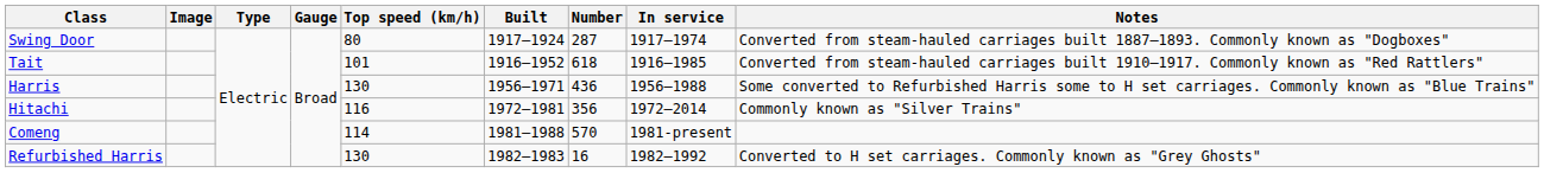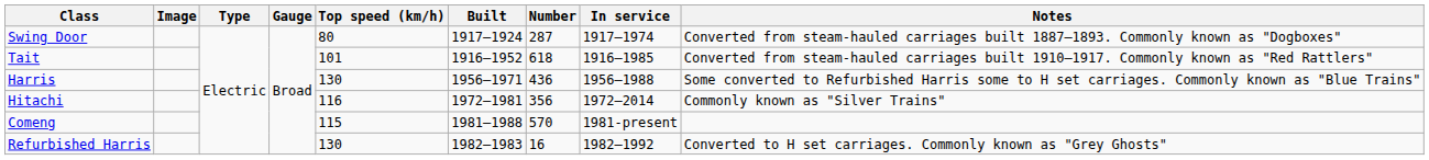 <table class="wikitable sortable">
 <tr>
 <th>Class</th>
 <th>Image</th>
 <th>Type</th>
 <th>Gauge</th>
 <th>Top speed (km/h)</th>
 <th>Built</th>
 <th>Number</th>
 <th>In service</th>
 <th>Notes</th>
 </tr>
 <tr>
 <td><a href='#'>Swing Door</a></td>
 <td></td>
 <td rowspan="6">Electric</td>
 <td rowspan="6">Broad</td>
 <td>80</td>
 <td>1917–1924</td>
 <td>287</td>
 <td>1917–1974</td>
 <td>Converted from steam-hauled carriages built 1887–1893. Commonly known as "Dogboxes"</td>
 </tr>
 <tr>
 <td><a href='#'>Tait</a></td>
 <td></td>
 <td>101</td>
 <td>1916–1952</td>
 <td>618</td>
 <td>1916–1985</td>
 <td>Converted from steam-hauled carriages built 1910–1917. Commonly known as "Red Rattlers"</td>
 </tr>
 <tr>
 <td><a href='#'>Harris</a></td>
 <td></td>
 <td>130</td>
 <td>1956–1971</td>
 <td>436</td>
 <td>1956–1988</td>
 <td>Some converted to Refurbished Harris some to H set carriages. Commonly known as "Blue Trains"</td>
 </tr>
 <tr>
 <td><a href='#'>Hitachi</a></td>
 <td></td>
 <td>116</td>
 <td>1972–1981</td>
 <td>356</td>
 <td>1972–2014</td>
 <td>Commonly known as "Silver Trains"</td>
 </tr>
 <tr>
 <td><a href='#'>Comeng</a></td>
 <td></td>
-<td>114</td>
+<td>115</td>
 <td>1981–1988</td>
 <td>570</td>
 <td>1981-present</td>
 <td></td>
 </tr>
 <tr>
 <td><a href='#'>Refurbished Harris</a></td>
 <td></td>
 <td>130</td>
 <td>1982–1983</td>
 <td>16</td>
 <td>1982–1992</td>
 <td>Converted to H set carriages. Commonly known as "Grey Ghosts"</td>
 </tr>
 </table>
